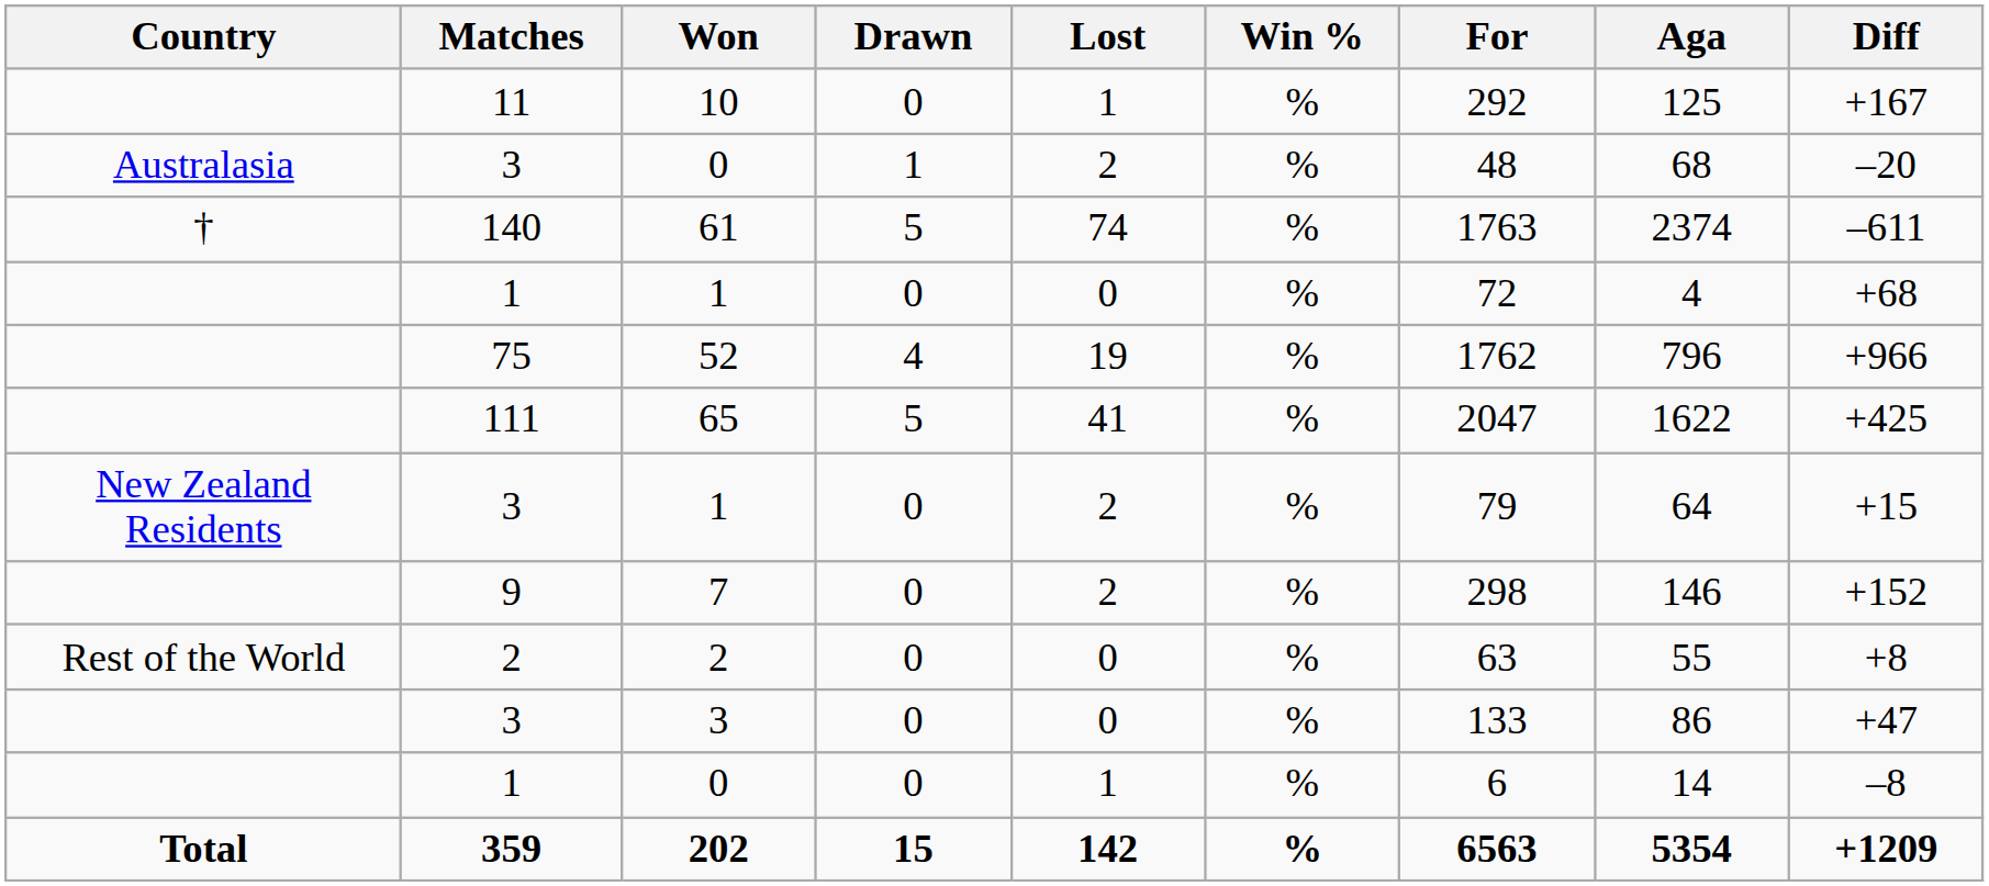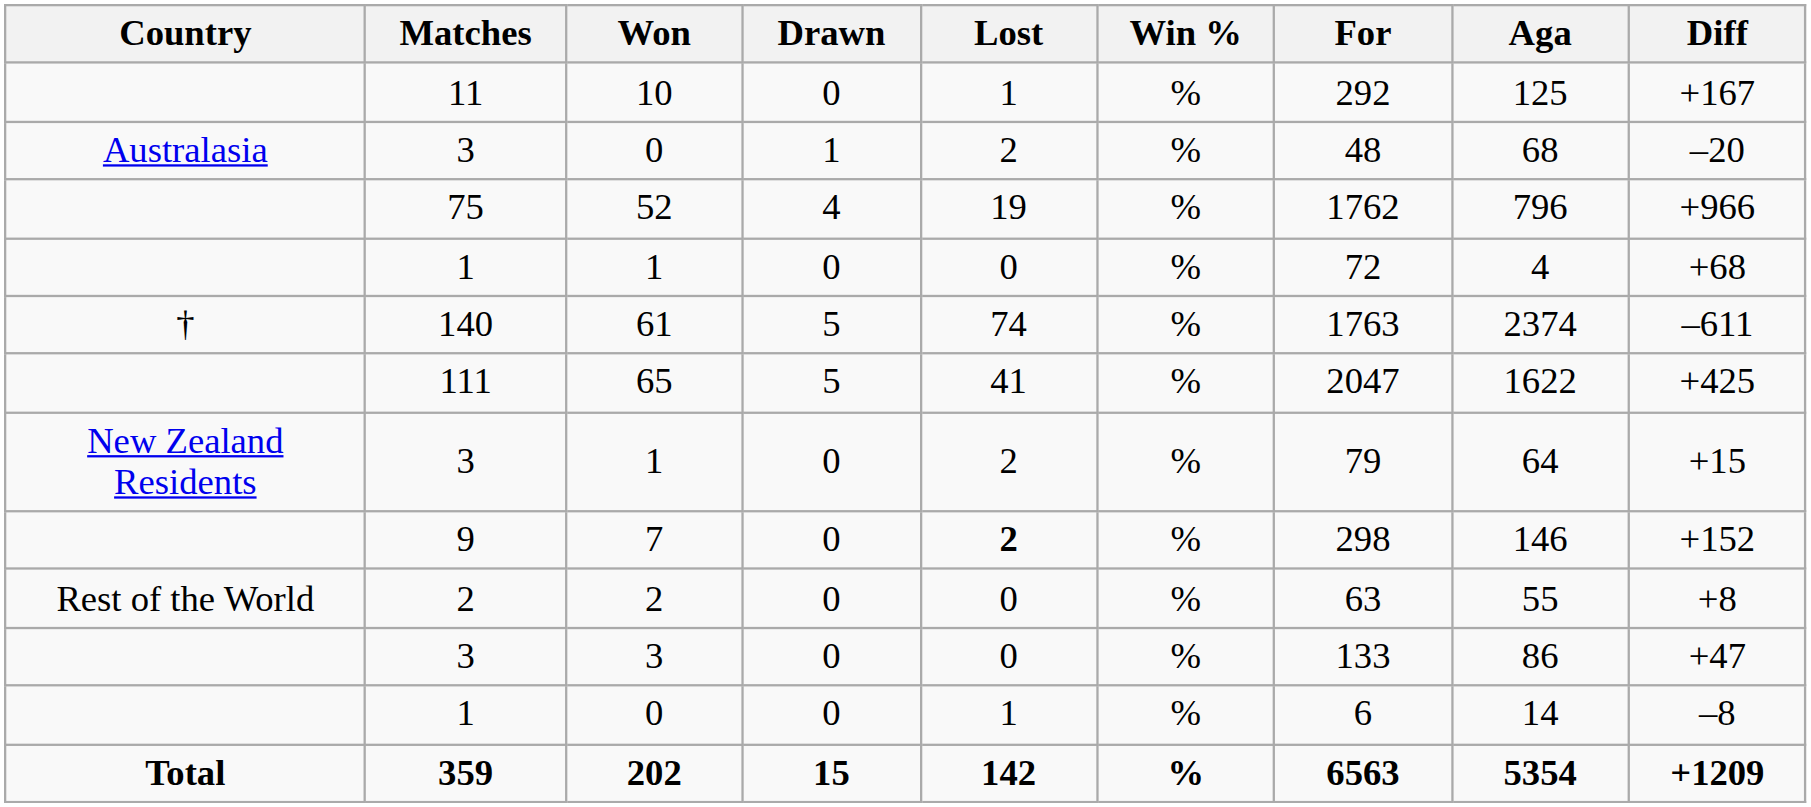 <table class="wikitable sortable" style="text-align:center">
 <tr>
 <th style="width:150px;">Country</th>
 <th width="80">Matches</th>
 <th width="70">Won</th>
 <th width="70">Drawn</th>
 <th width="70">Lost</th>
 <th width="70">Win %</th>
 <th width="70">For</th>
 <th width="70">Aga</th>
 <th width="70">Diff</th>
 </tr>
 <tr>
 <td></td>
 <td>11</td>
 <td>10</td>
 <td>0</td>
 <td>1</td>
 <td>%</td>
 <td>292</td>
 <td>125</td>
 <td>+167</td>
 </tr>
 <tr>
 <td><a href='#'>Australasia</a></td>
 <td>3</td>
 <td>0</td>
 <td>1</td>
 <td>2</td>
 <td>%</td>
 <td>48</td>
 <td>68</td>
 <td>–20</td>
 </tr>
 <tr>
-<td>†</td>
-<td>140</td>
-<td>61</td>
-<td>5</td>
-<td>74</td>
+<td></td>
+<td>75</td>
+<td>52</td>
+<td>4</td>
+<td>19</td>
 <td>%</td>
-<td>1763</td>
-<td>2374</td>
-<td>–611</td>
+<td>1762</td>
+<td>796</td>
+<td>+966</td>
 </tr>
 <tr>
 <td></td>
 <td>1</td>
 <td>1</td>
 <td>0</td>
 <td>0</td>
 <td>%</td>
 <td>72</td>
 <td>4</td>
 <td>+68</td>
 </tr>
 <tr>
-<td></td>
-<td>75</td>
-<td>52</td>
-<td>4</td>
-<td>19</td>
+<td>†</td>
+<td>140</td>
+<td>61</td>
+<td>5</td>
+<td>74</td>
 <td>%</td>
-<td>1762</td>
-<td>796</td>
-<td>+966</td>
+<td>1763</td>
+<td>2374</td>
+<td>–611</td>
 </tr>
 <tr>
 <td></td>
 <td>111</td>
 <td>65</td>
 <td>5</td>
 <td>41</td>
 <td>%</td>
 <td>2047</td>
 <td>1622</td>
 <td>+425</td>
 </tr>
 <tr>
 <td> <a href='#'>New Zealand Residents</a></td>
 <td>3</td>
 <td>1</td>
 <td>0</td>
 <td>2</td>
 <td>%</td>
 <td>79</td>
 <td>64</td>
 <td>+15</td>
 </tr>
 <tr>
 <td></td>
 <td>9</td>
 <td>7</td>
 <td>0</td>
-<td>2</td>
+<td><strong>2</strong></td>
 <td>%</td>
 <td>298</td>
 <td>146</td>
 <td>+152</td>
 </tr>
 <tr>
 <td>Rest of the World</td>
 <td>2</td>
 <td>2</td>
 <td>0</td>
 <td>0</td>
 <td>%</td>
 <td>63</td>
 <td>55</td>
 <td>+8</td>
 </tr>
 <tr>
 <td></td>
 <td>3</td>
 <td>3</td>
 <td>0</td>
 <td>0</td>
 <td>%</td>
 <td>133</td>
 <td>86</td>
 <td>+47</td>
 </tr>
 <tr>
 <td></td>
 <td>1</td>
 <td>0</td>
 <td>0</td>
 <td>1</td>
 <td>%</td>
 <td>6</td>
 <td>14</td>
 <td>–8</td>
 </tr>
 <tr>
 <td><strong>Total</strong></td>
 <td><strong>359</strong></td>
 <td><strong>202</strong></td>
 <td><strong>15</strong></td>
 <td><strong>142</strong></td>
 <td><strong>%</strong></td>
 <td><strong>6563</strong></td>
 <td><strong>5354</strong></td>
 <td><strong>+1209</strong></td>
 </tr>
 </table>
